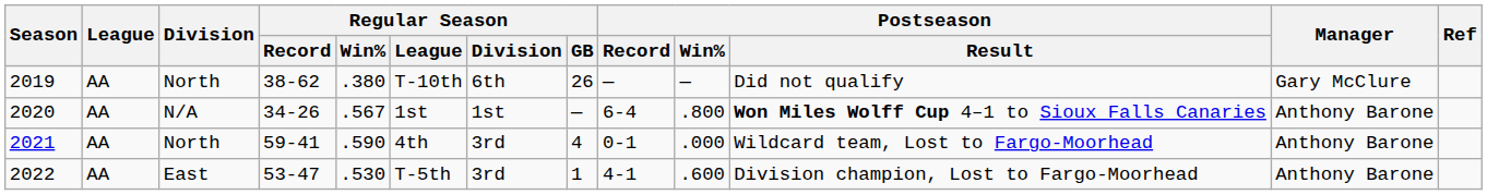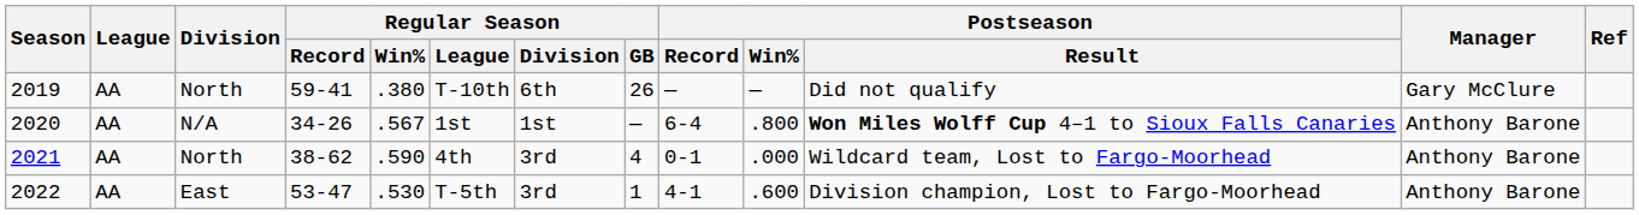 <table class="wikitable">
 <tr>
 <th rowspan="2">Season</th>
 <th rowspan="2">League</th>
 <th rowspan="2">Division</th>
 <th colspan="5">Regular Season</th>
 <th colspan="3">Postseason</th>
 <th rowspan="2">Manager</th>
 <th rowspan="2">Ref</th>
 </tr>
 <tr>
 <th>Record</th>
 <th>Win%</th>
 <th>League</th>
 <th>Division</th>
 <th>GB</th>
 <th>Record</th>
 <th>Win%</th>
 <th>Result</th>
 </tr>
 <tr>
 <td>2019</td>
 <td>AA</td>
 <td>North</td>
-<td>38-62</td>
+<td>59-41</td>
 <td>.380</td>
 <td>T-10th</td>
 <td>6th</td>
 <td>26</td>
 <td>—</td>
 <td>—</td>
 <td>Did not qualify</td>
 <td>Gary McClure</td>
 <td></td>
 </tr>
 <tr>
 <td>2020</td>
 <td>AA</td>
 <td>N/A</td>
 <td>34-26</td>
 <td>.567</td>
 <td>1st</td>
 <td>1st</td>
 <td>—</td>
 <td>6-4</td>
 <td>.800</td>
 <td><strong>Won Miles Wolff Cup</strong> 4–1 to <a href='#'>Sioux Falls  Canaries</a></td>
 <td>Anthony Barone</td>
 <td></td>
 </tr>
 <tr>
 <td><a href='#'>2021</a></td>
 <td>AA</td>
 <td>North</td>
-<td>59-41</td>
+<td>38-62</td>
 <td>.590</td>
 <td>4th</td>
 <td>3rd</td>
 <td>4</td>
 <td>0-1</td>
 <td>.000</td>
 <td>Wildcard team, Lost to <a href='#'>Fargo-Moorhead</a></td>
 <td>Anthony Barone</td>
 <td></td>
 </tr>
 <tr>
 <td>2022</td>
 <td>AA</td>
 <td>East</td>
 <td>53-47</td>
 <td>.530</td>
 <td>T-5th</td>
 <td>3rd</td>
 <td>1</td>
 <td>4-1</td>
 <td>.600</td>
 <td>Division champion, Lost to Fargo-Moorhead</td>
 <td>Anthony Barone</td>
 <td></td>
 </tr>
 </table>
